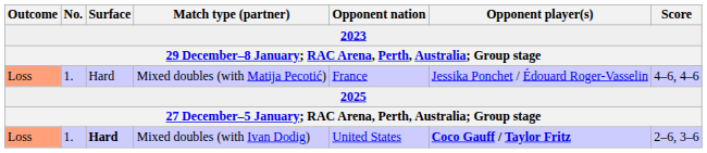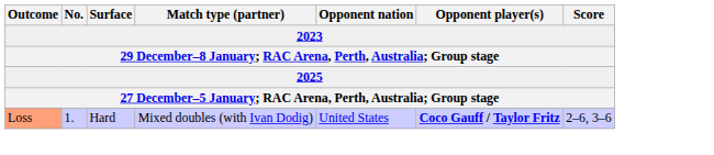 <table class=wikitable>
 <tr>
 <th>Outcome</th>
 <th>No.</th>
 <th>Surface</th>
 <th>Match type (partner)</th>
 <th>Opponent nation</th>
 <th>Opponent player(s)</th>
 <th>Score</th>
 </tr>
 <tr bgcolor="efefef" class="sortbottom">
 <td colspan="7" align="center"><strong><a href='#'>2023</a></strong></td>
 </tr>
 <tr>
 <th colspan="7"><a href='#'>29 December–8 January</a>; <a href='#'>RAC Arena</a>, <a href='#'>Perth</a>, <a href='#'>Australia</a>; Group stage</th>
 </tr>
-<tr style="background:#ccf;">
-<td bgcolor=FFA07A>Loss</td>
-<td>1.</td>
-<td>Hard</td>
-<td>Mixed doubles (with <a href='#'>Matija Pecotić</a>)</td>
-<td rowspan=1> <a href='#'>France</a></td>
-<td> <a href='#'>Jessika Ponchet</a> /  <a href='#'>Édouard Roger-Vasselin</a></td>
-<td>4–6, 4–6</td>
-</tr>
 <tr bgcolor="efefef" class="sortbottom">
 <td colspan="7" align="center"><strong><a href='#'>2025</a></strong></td>
 </tr>
 <tr>
 <th colspan="7"><a href='#'>27 December–5 January</a>; RAC Arena, Perth, Australia; Group stage</th>
 </tr>
 <tr style="background:#ccf;">
 <td bgcolor=FFA07A>Loss</td>
 <td>1.</td>
-<td><strong>Hard</strong></td>
+<td>Hard</td>
 <td>Mixed doubles (with <a href='#'>Ivan Dodig</a>)</td>
 <td rowspan=1> <a href='#'>United States</a></td>
 <td><strong> <a href='#'>Coco Gauff</a> /  <a href='#'>Taylor Fritz</a></strong></td>
 <td>2–6, 3–6</td>
 </tr>
 </table>
